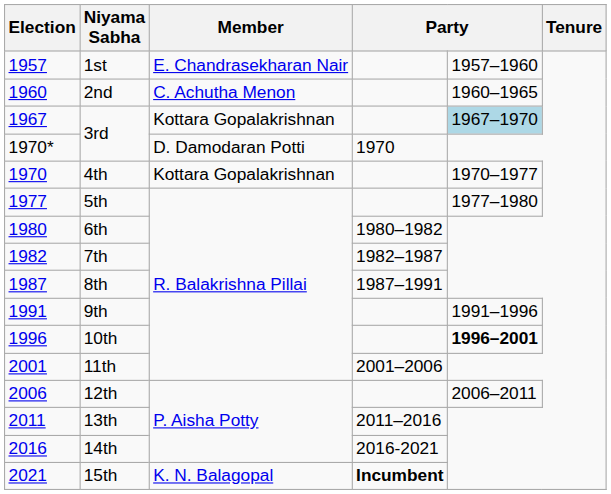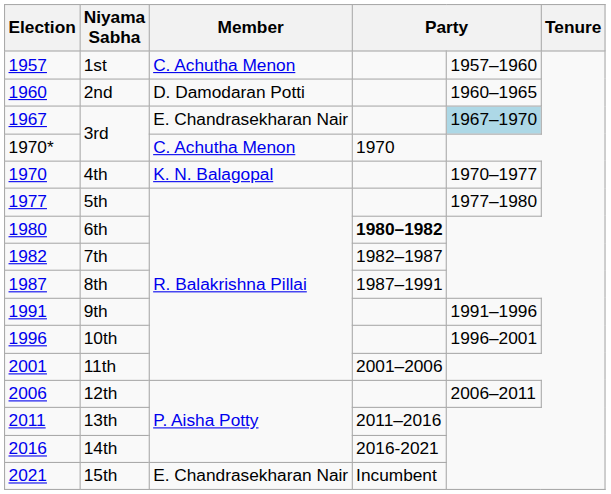 <table class="wikitable sortable">
 <tr>
 <th>Election</th>
 <th>Niyama<br>Sabha</th>
 <th>Member</th>
 <th colspan="2">Party</th>
 <th>Tenure</th>
 </tr>
 <tr>
 <td><a href='#'>1957</a></td>
 <td>1st</td>
-<td><a href='#'>E. Chandrasekharan Nair</a></td>
+<td><a href='#'>C. Achutha Menon</a></td>
 <td></td>
 <td>1957–1960</td>
 </tr>
 <tr>
 <td><a href='#'>1960</a></td>
 <td>2nd</td>
-<td><a href='#'>C. Achutha Menon</a></td>
+<td>D. Damodaran Potti</td>
 <td></td>
 <td>1960–1965</td>
 </tr>
 <tr>
 <td><a href='#'>1967</a></td>
 <td rowspan="2">3rd</td>
-<td>Kottara Gopalakrishnan</td>
+<td>E. Chandrasekharan Nair</td>
 <td></td>
 <td style="background: lightblue;">1967–1970</td>
 </tr>
 <tr>
 <td>1970*</td>
-<td>D. Damodaran Potti</td>
+<td><a href='#'>C. Achutha Menon</a></td>
 <td>1970</td>
 </tr>
 <tr>
 <td><a href='#'>1970</a></td>
 <td>4th</td>
-<td>Kottara Gopalakrishnan</td>
+<td><a href='#'>K. N. Balagopal</a></td>
 <td></td>
 <td>1970–1977</td>
 </tr>
 <tr>
 <td><a href='#'>1977</a></td>
 <td>5th</td>
 <td rowspan="7"><a href='#'>R. Balakrishna Pillai</a></td>
 <td></td>
 <td>1977–1980</td>
 </tr>
 <tr>
 <td><a href='#'>1980</a></td>
 <td>6th</td>
-<td>1980–1982</td>
+<td><strong>1980–1982</strong></td>
 </tr>
 <tr>
 <td><a href='#'>1982</a></td>
 <td>7th</td>
 <td>1982–1987</td>
 </tr>
 <tr>
 <td><a href='#'>1987</a></td>
 <td>8th</td>
 <td>1987–1991</td>
 </tr>
 <tr>
 <td><a href='#'>1991</a></td>
 <td>9th</td>
 <td></td>
 <td>1991–1996</td>
 </tr>
 <tr>
 <td><a href='#'>1996</a></td>
 <td>10th</td>
 <td></td>
-<td><strong>1996–2001</strong></td>
+<td>1996–2001</td>
 </tr>
 <tr>
 <td><a href='#'>2001</a></td>
 <td>11th</td>
 <td>2001–2006</td>
 </tr>
 <tr>
 <td><a href='#'>2006</a></td>
 <td>12th</td>
 <td rowspan="3"><a href='#'>P. Aisha Potty</a></td>
 <td></td>
 <td>2006–2011</td>
 </tr>
 <tr>
 <td><a href='#'>2011</a></td>
 <td>13th</td>
 <td>2011–2016</td>
 </tr>
 <tr>
 <td><a href='#'>2016</a></td>
 <td>14th</td>
 <td>2016-2021</td>
 </tr>
 <tr>
 <td><a href='#'>2021</a></td>
 <td>15th</td>
-<td><a href='#'>K. N. Balagopal</a></td>
-<td><strong>Incumbent</strong></td>
+<td>E. Chandrasekharan Nair</td>
+<td>Incumbent</td>
 </tr>
 </table>
